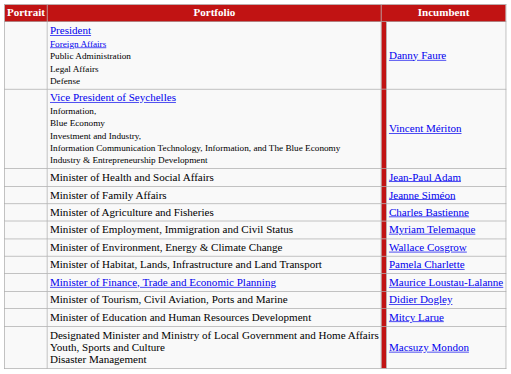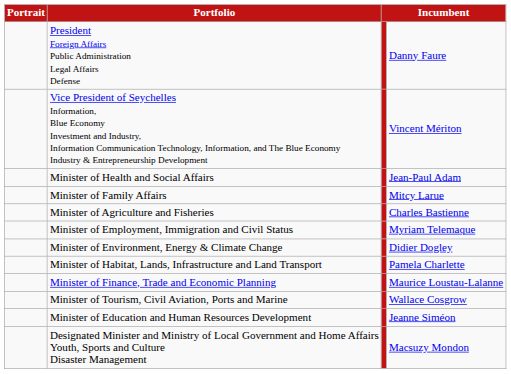 <table class="wikitable">
 <tr>
 <th style="background-color:#c11313;color: white">Portrait</th>
 <th style="background-color:#c11313;color: white">Portfolio</th>
 <th colspan=2 style="background-color:#c11313;color: white">Incumbent</th>
 </tr>
 <tr>
 <td></td>
 <td><a href='#'>President</a> <br> <small><a href='#'>Foreign Affairs</a><br> Public Administration<br> Legal Affairs <br> Defense </small></td>
 <td style="background:#c11313"></td>
 <td><a href='#'>Danny Faure</a></td>
 </tr>
 <tr>
 <td></td>
 <td><a href='#'>Vice President of Seychelles</a> <br> <small>Information, <br>Blue Economy<br>Investment and Industry, <br>Information Communication Technology, Information, and The Blue Economy <br>Industry & Entrepreneurship Development</small></td>
 <td style="background:#c11313"></td>
 <td><a href='#'>Vincent Mériton</a></td>
 </tr>
 <tr>
 <td></td>
 <td>Minister of Health and Social Affairs</td>
 <td style="background:#c11313"></td>
 <td><a href='#'>Jean-Paul Adam</a></td>
 </tr>
 <tr>
 <td></td>
 <td>Minister of Family Affairs</td>
 <td style="background:#c11313"></td>
-<td><a href='#'>Jeanne Siméon</a></td>
+<td><a href='#'>Mitcy Larue</a></td>
 </tr>
 <tr>
 <td></td>
 <td>Minister of Agriculture and Fisheries</td>
 <td style="background:#c11313"></td>
 <td><a href='#'>Charles Bastienne</a></td>
 </tr>
 <tr>
 <td></td>
 <td>Minister of Employment, Immigration and Civil Status</td>
 <td style="background:#c11313"></td>
 <td><a href='#'>Myriam Telemaque</a></td>
 </tr>
 <tr>
 <td></td>
 <td>Minister of Environment, Energy & Climate Change</td>
 <td style="background:#c11313"></td>
-<td><a href='#'>Wallace Cosgrow</a></td>
+<td><a href='#'>Didier Dogley</a></td>
 </tr>
 <tr>
 <td></td>
 <td>Minister of Habitat, Lands, Infrastructure and Land Transport</td>
 <td style="background:#c11313"></td>
 <td><a href='#'>Pamela Charlette</a></td>
 </tr>
 <tr>
 <td></td>
 <td><a href='#'>Minister of Finance, Trade and Economic Planning</a></td>
 <td style="background:#c11313"></td>
 <td><a href='#'>Maurice Loustau-Lalanne</a></td>
 </tr>
 <tr>
 <td></td>
 <td>Minister of Tourism, Civil Aviation, Ports and Marine</td>
 <td style="background:#c11313"></td>
-<td><a href='#'>Didier Dogley</a></td>
+<td><a href='#'>Wallace Cosgrow</a></td>
 </tr>
 <tr>
 <td></td>
 <td>Minister of Education and Human Resources Development</td>
 <td style="background:#c11313"></td>
-<td><a href='#'>Mitcy Larue</a></td>
+<td><a href='#'>Jeanne Siméon</a></td>
 </tr>
 <tr>
 <td></td>
 <td>Designated Minister and Ministry of Local Government and Home Affairs<br>Youth, Sports and Culture <br> Disaster Management</td>
 <td style="background:#c11313"></td>
 <td><a href='#'>Macsuzy Mondon</a></td>
 </tr>
 </table>
